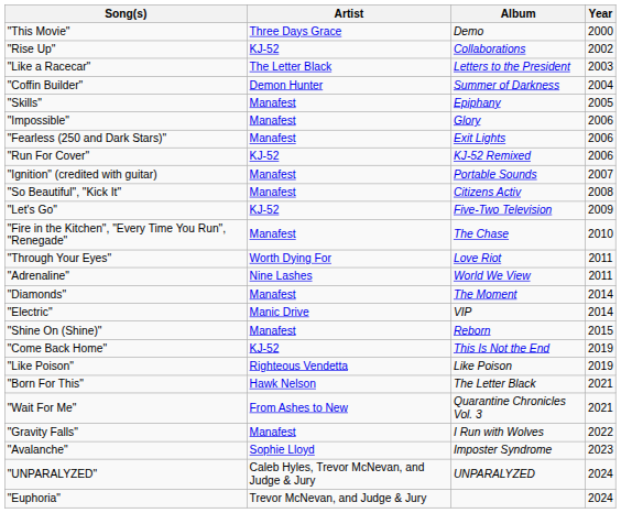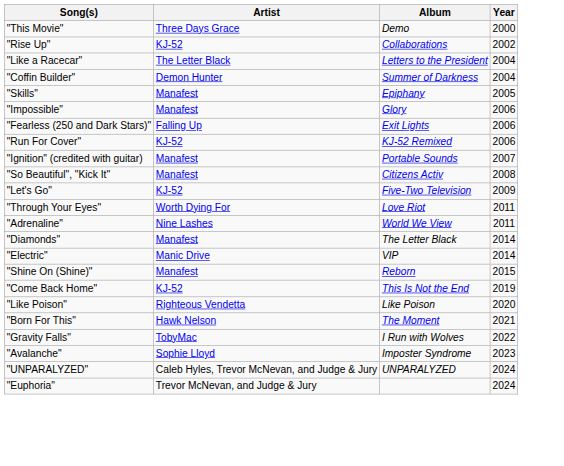 <table class="wikitable">
 <tr>
 <th align="left">Song(s)</th>
 <th align="left">Artist</th>
 <th align="left">Album</th>
 <th align="left">Year</th>
 </tr>
 <tr>
 <td>"This Movie"</td>
 <td><a href='#'>Three Days Grace</a></td>
 <td><em>Demo</em></td>
 <td style="text-align:center;">2000</td>
 </tr>
 <tr>
 <td>"Rise Up"</td>
 <td><a href='#'>KJ-52</a></td>
 <td><em><a href='#'>Collaborations</a></em></td>
 <td style="text-align:center;">2002</td>
 </tr>
 <tr>
 <td>"Like a Racecar"</td>
 <td><a href='#'>The Letter Black</a></td>
 <td><em><a href='#'>Letters to the President</a></em></td>
-<td style="text-align:center;">2003</td>
+<td style="text-align:center;">2004</td>
 </tr>
 <tr>
 <td>"Coffin Builder"</td>
 <td><a href='#'>Demon Hunter</a></td>
 <td><em><a href='#'>Summer of Darkness</a></em></td>
 <td style="text-align:center;">2004</td>
 </tr>
 <tr>
 <td>"Skills"</td>
 <td><a href='#'>Manafest</a></td>
 <td><em><a href='#'>Epiphany</a></em></td>
 <td style="text-align:center;">2005</td>
 </tr>
 <tr>
 <td>"Impossible"</td>
 <td><a href='#'>Manafest</a></td>
 <td><em><a href='#'>Glory</a></em></td>
 <td style="text-align:center;">2006</td>
 </tr>
 <tr>
 <td>"Fearless (250 and Dark Stars)"</td>
-<td><a href='#'>Manafest</a></td>
+<td><a href='#'>Falling Up</a></td>
 <td><em><a href='#'>Exit Lights</a></em></td>
 <td style="text-align:center;">2006</td>
 </tr>
 <tr>
 <td>"Run For Cover"</td>
 <td><a href='#'>KJ-52</a></td>
 <td><em><a href='#'>KJ-52 Remixed</a></em></td>
 <td style="text-align:center;">2006</td>
 </tr>
 <tr>
 <td>"Ignition" (credited with guitar)</td>
 <td><a href='#'>Manafest</a></td>
 <td><em><a href='#'>Portable Sounds</a></em></td>
 <td style="text-align:center;">2007</td>
 </tr>
 <tr>
 <td>"So Beautiful", "Kick It"</td>
 <td><a href='#'>Manafest</a></td>
 <td><em><a href='#'>Citizens Activ</a></em></td>
 <td style="text-align:center;">2008</td>
 </tr>
 <tr>
 <td>"Let's Go"</td>
 <td><a href='#'>KJ-52</a></td>
 <td><em><a href='#'>Five-Two Television</a></em></td>
 <td style="text-align:center;">2009</td>
 </tr>
 <tr>
-<td>"Fire in the Kitchen", "Every Time You Run", "Renegade"</td>
-<td><a href='#'>Manafest</a></td>
-<td><em><a href='#'>The Chase</a></em></td>
-<td style="text-align:center;">2010</td>
-</tr>
-<tr>
 <td>"Through Your Eyes"</td>
 <td><a href='#'>Worth Dying For</a></td>
 <td><em><a href='#'>Love Riot</a></em></td>
 <td style="text-align:center;">2011</td>
 </tr>
 <tr>
 <td>"Adrenaline"</td>
 <td><a href='#'>Nine Lashes</a></td>
 <td><em><a href='#'>World We View</a></em></td>
 <td style="text-align:center;">2011</td>
 </tr>
 <tr>
 <td>"Diamonds"</td>
 <td><a href='#'>Manafest</a></td>
-<td><em><a href='#'>The Moment</a></em></td>
+<td><em>The Letter Black</em></td>
 <td style="text-align:center;">2014</td>
 </tr>
 <tr>
 <td>"Electric"</td>
 <td><a href='#'>Manic Drive</a></td>
 <td><em>VIP</em></td>
 <td style="text-align:center;">2014</td>
 </tr>
 <tr>
 <td>"Shine On (Shine)"</td>
 <td><a href='#'>Manafest</a></td>
 <td><em><a href='#'>Reborn</a></em></td>
 <td style="text-align:center;">2015</td>
 </tr>
 <tr>
 <td>"Come Back Home"</td>
 <td><a href='#'>KJ-52</a></td>
 <td><em><a href='#'>This Is Not the End</a></em></td>
 <td style="text-align:center;">2019</td>
 </tr>
 <tr>
 <td>"Like Poison"</td>
 <td><a href='#'>Righteous Vendetta</a></td>
 <td><em>Like Poison</em></td>
-<td style="text-align:center;">2019</td>
+<td style="text-align:center;">2020</td>
 </tr>
 <tr>
 <td>"Born For This"</td>
 <td><a href='#'>Hawk Nelson</a></td>
-<td><em>The Letter Black</em></td>
-<td>2021</td>
-</tr>
-<tr>
-<td>"Wait For Me"</td>
-<td><a href='#'>From Ashes to New</a></td>
-<td><em>Quarantine Chronicles Vol. 3</em></td>
+<td><em><a href='#'>The Moment</a></em></td>
 <td>2021</td>
 </tr>
 <tr>
 <td>"Gravity Falls"</td>
-<td><a href='#'>Manafest</a></td>
+<td><a href='#'>TobyMac</a></td>
 <td><em>I Run with Wolves</em></td>
 <td style="text-align:center;">2022</td>
 </tr>
 <tr>
 <td>"Avalanche"</td>
 <td><a href='#'>Sophie Lloyd</a></td>
 <td><em>Imposter Syndrome</em></td>
 <td style="text-align:center;">2023</td>
 </tr>
 <tr>
 <td>"UNPARALYZED"</td>
 <td>Caleb Hyles, Trevor McNevan, and Judge & Jury</td>
 <td><em>UNPARALYZED</em></td>
 <td>2024</td>
 </tr>
 <tr>
 <td>"Euphoria"</td>
 <td>Trevor McNevan, and Judge & Jury</td>
 <td></td>
 <td>2024</td>
 </tr>
 </table>
